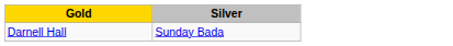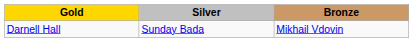 <table class="wikitable" style="text-align:left">
 <tr align="center">
 <td width=200 bgcolor=gold><strong>Gold</strong></td>
 <td width=200 bgcolor=silver><strong>Silver</strong></td>
+<td width=200 bgcolor=CC9966><strong>Bronze</strong></td>
 </tr>
 <tr>
 <td><a href='#'>Darnell Hall</a><br><em></em></td>
 <td><a href='#'>Sunday Bada</a><br><em></em></td>
+<td><a href='#'>Mikhail Vdovin</a><br><em></em></td>
 </tr>
 </table>
